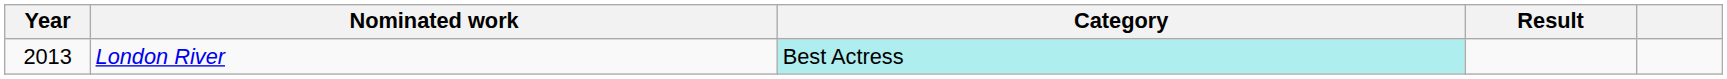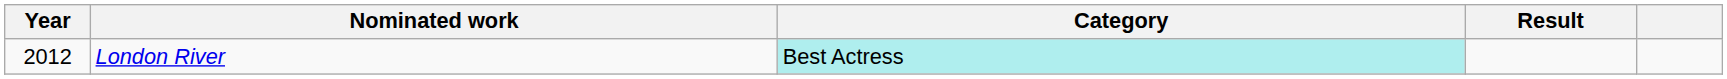 <table class="wikitable" style="width:100%;">
 <tr>
 <th width=5%>Year</th>
 <th style="width:40%;">Nominated work</th>
 <th style="width:40%;">Category</th>
 <th style="width:10%;">Result</th>
 <th width=5%></th>
 </tr>
 <tr>
-<td style="text-align:center;">2013</td>
+<td style="text-align:center;">2012</td>
 <td style="text-align:left;"><em><a href='#'>London River</a></em></td>
 <td style="background: paleturquoise;">Best Actress</td>
 <td></td>
 <td style="text-align:center;"></td>
 </tr>
 </table>
